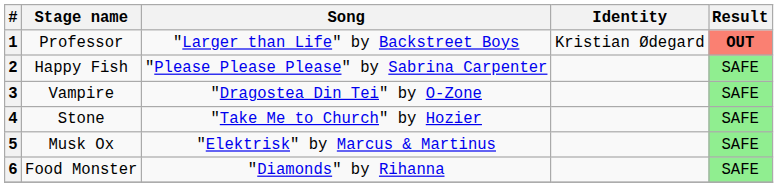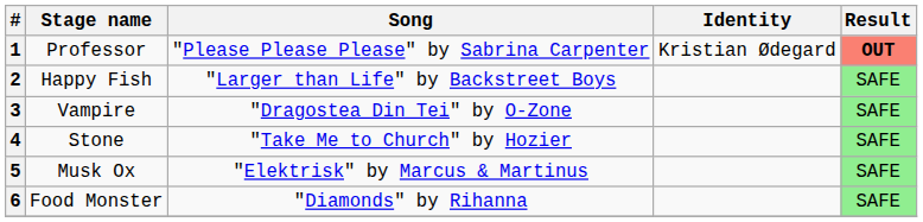 <table class="wikitable plainrowheaders" style="text-align: center;">
 <tr>
 <th>#</th>
 <th>Stage name</th>
 <th>Song</th>
 <th>Identity</th>
 <th>Result</th>
 </tr>
 <tr>
 <th>1</th>
 <td>Professor</td>
-<td>"<a href='#'>Larger than Life</a>" by <a href='#'>Backstreet Boys</a></td>
+<td>"<a href='#'>Please Please Please</a>" by <a href='#'>Sabrina Carpenter</a></td>
 <td>Kristian Ødegard</td>
 <td bgcolor="salmon"><strong>OUT</strong></td>
 </tr>
 <tr>
 <th>2</th>
 <td>Happy Fish</td>
-<td>"<a href='#'>Please Please Please</a>" by <a href='#'>Sabrina Carpenter</a></td>
+<td>"<a href='#'>Larger than Life</a>" by <a href='#'>Backstreet Boys</a></td>
 <td></td>
 <td bgcolor="lightgreen">SAFE</td>
 </tr>
 <tr>
 <th>3</th>
 <td>Vampire</td>
 <td>"<a href='#'>Dragostea Din Tei</a>" by <a href='#'>O-Zone</a></td>
 <td></td>
 <td bgcolor="lightgreen">SAFE</td>
 </tr>
 <tr>
 <th>4</th>
 <td>Stone</td>
 <td>"<a href='#'>Take Me to Church</a>" by <a href='#'>Hozier</a></td>
 <td></td>
 <td bgcolor="lightgreen">SAFE</td>
 </tr>
 <tr>
 <th>5</th>
 <td>Musk Ox</td>
 <td>"<a href='#'>Elektrisk</a>" by <a href='#'>Marcus & Martinus</a></td>
 <td></td>
 <td bgcolor="lightgreen">SAFE</td>
 </tr>
 <tr>
 <th>6</th>
 <td>Food Monster</td>
 <td>"<a href='#'>Diamonds</a>" by <a href='#'>Rihanna</a></td>
 <td></td>
 <td bgcolor="lightgreen">SAFE</td>
 </tr>
 <tr>
 </tr>
 </table>
